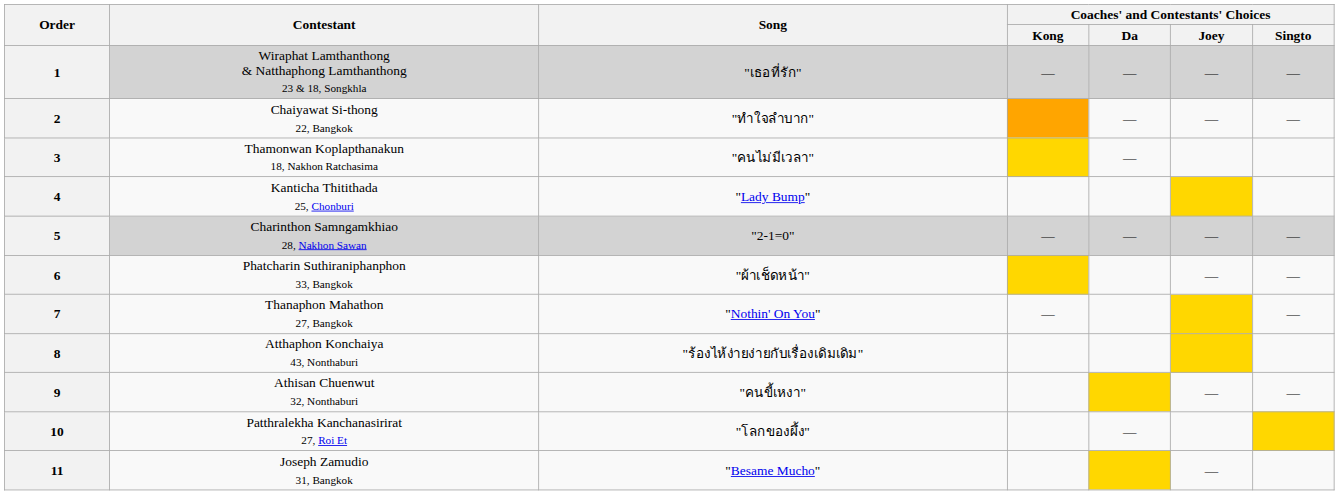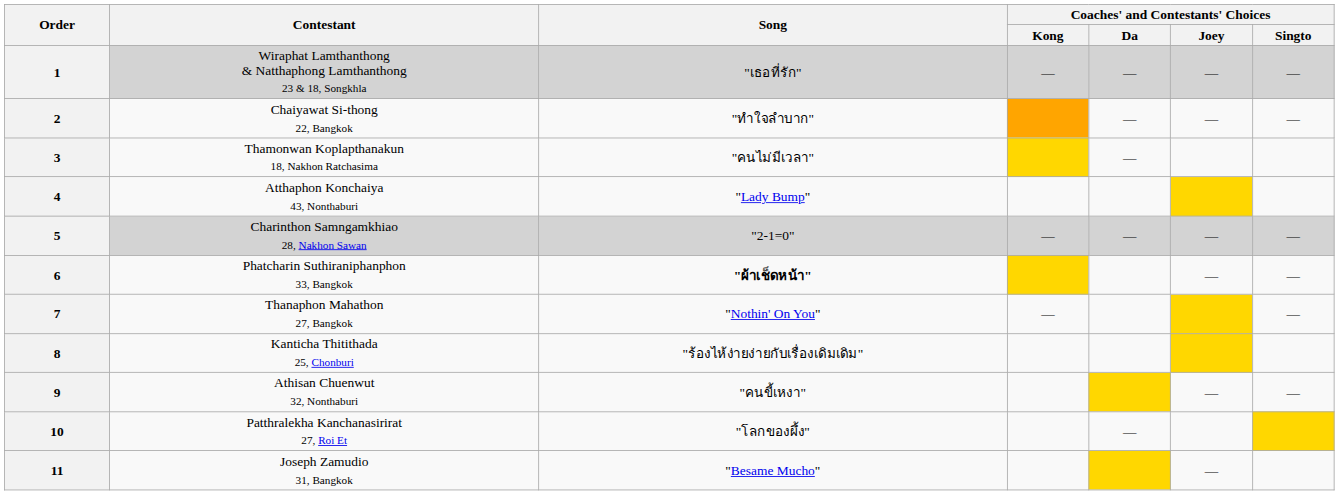 <table class="wikitable" style="text-align:center; line-height:17px; width:100%;">
 <tr>
 <th rowspan=2>Order</th>
 <th rowspan=2>Contestant</th>
 <th rowspan=2>Song</th>
 <th colspan=4>Coaches' and Contestants' Choices</th>
 </tr>
 <tr>
 <th width="90">Kong</th>
 <th width="90">Da</th>
 <th width="90">Joey</th>
 <th width="90">Singto</th>
 </tr>
 <tr bgcolor=lightgrey>
 <th>1</th>
 <td>Wiraphat Lamthanthong<br>& Natthaphong Lamthanthong<br><sub>23 & 18, Songkhla</sub></td>
 <td>"เธอที่รัก"</td>
 <td>—</td>
 <td>—</td>
 <td>—</td>
 <td>—</td>
 </tr>
 <tr>
 <th>2</th>
 <td>Chaiyawat Si-thong<br><sub>22, Bangkok</sub></td>
 <td>"ทำใจลำบาก"</td>
 <td style = "background:orange"></td>
 <td>—</td>
 <td>—</td>
 <td>—</td>
 </tr>
 <tr>
 <th>3</th>
 <td>Thamonwan Koplapthanakun<br><sub>18, Nakhon Ratchasima</sub></td>
 <td>"คนไม่มีเวลา"</td>
 <td style = "background:gold"></td>
 <td>—</td>
 <td></td>
 <td></td>
 </tr>
 <tr>
 <th>4</th>
-<td>Kanticha Thitithada<br><sub>25, <a href='#'>Chonburi</a></sub></td>
+<td>Atthaphon Konchaiya<br><sub>43, Nonthaburi</sub></td>
 <td>"<a href='#'>Lady Bump</a>"</td>
 <td></td>
 <td></td>
 <td style = "background:gold"></td>
 <td></td>
 </tr>
 <tr bgcolor=lightgrey>
 <th>5</th>
 <td>Charinthon Samngamkhiao<br><sub>28, <a href='#'>Nakhon Sawan</a></sub></td>
 <td>"2-1=0"</td>
 <td>—</td>
 <td>—</td>
 <td>—</td>
 <td>—</td>
 </tr>
 <tr>
 <th>6</th>
 <td>Phatcharin Suthiraniphanphon<br><sub>33, Bangkok</sub></td>
-<td>"ผ้าเช็ดหน้า"</td>
+<td><strong>"ผ้าเช็ดหน้า"</strong></td>
 <td style = "background:gold"></td>
 <td></td>
 <td>—</td>
 <td>—</td>
 </tr>
 <tr>
 <th>7</th>
 <td>Thanaphon Mahathon<br><sub>27, Bangkok</sub></td>
 <td>"<a href='#'>Nothin' On You</a>"</td>
 <td>—</td>
 <td></td>
 <td style = "background:gold"></td>
 <td>—</td>
 </tr>
 <tr>
 <th>8</th>
-<td>Atthaphon Konchaiya<br><sub>43, Nonthaburi</sub></td>
+<td>Kanticha Thitithada<br><sub>25, <a href='#'>Chonburi</a></sub></td>
 <td>"ร้องไห้ง่ายง่ายกับเรื่องเดิมเดิม"</td>
 <td></td>
 <td></td>
 <td style = "background:gold"></td>
 <td></td>
 </tr>
 <tr>
 <th>9</th>
 <td>Athisan Chuenwut<br><sub>32, Nonthaburi</sub></td>
 <td>"คนขี้เหงา"</td>
 <td></td>
 <td style = "background:gold"></td>
 <td>—</td>
 <td>—</td>
 </tr>
 <tr>
 <th>10</th>
 <td>Patthralekha Kanchanasirirat<br><sub>27, <a href='#'>Roi Et</a></sub></td>
 <td>"โลกของผึ้ง"</td>
 <td></td>
 <td>—</td>
 <td></td>
 <td style = "background:gold"></td>
 </tr>
 <tr>
 <th>11</th>
 <td>Joseph Zamudio<br><sub>31, Bangkok</sub></td>
 <td>"<a href='#'>Besame Mucho</a>"</td>
 <td></td>
 <td style = "background:gold"></td>
 <td>—</td>
 <td></td>
 </tr>
 </table>
